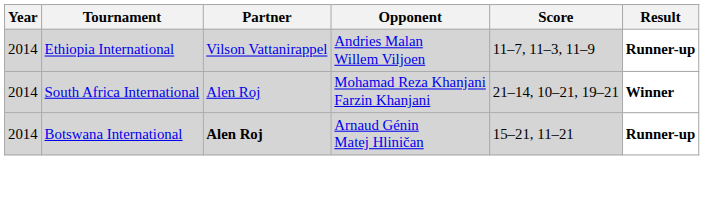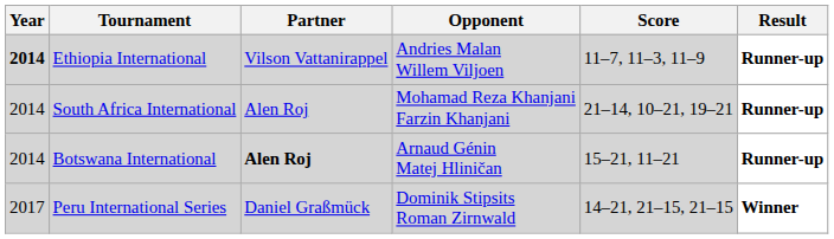 <table class="sortable wikitable" style="font-size: 90%;">
 <tr>
 <th>Year</th>
 <th>Tournament</th>
 <th>Partner</th>
 <th>Opponent</th>
 <th>Score</th>
 <th>Result</th>
 </tr>
 <tr style="background:#D5D5D5">
-<td align="center">2014</td>
+<td align="center"><strong>2014</strong></td>
 <td align="left"><a href='#'>Ethiopia International</a></td>
 <td align="left"> <a href='#'>Vilson Vattanirappel</a></td>
 <td align="left"> <a href='#'>Andries Malan</a><br> <a href='#'>Willem Viljoen</a></td>
 <td align="left">11–7, 11–3, 11–9</td>
 <td style="text-align:left; background:white"> <strong>Runner-up</strong></td>
 </tr>
 <tr style="background:#D5D5D5">
 <td align="center">2014</td>
 <td align="left"><a href='#'>South Africa International</a></td>
 <td align="left"> <a href='#'>Alen Roj</a></td>
 <td align="left"> <a href='#'>Mohamad Reza Khanjani</a><br> <a href='#'>Farzin Khanjani</a></td>
 <td align="left">21–14, 10–21, 19–21</td>
-<td style="text-align:left; background:white"> <strong>Winner</strong></td>
+<td style="text-align:left; background:white"> <strong>Runner-up</strong></td>
 </tr>
 <tr style="background:#D5D5D5">
 <td align="center">2014</td>
 <td align="left"><a href='#'>Botswana International</a></td>
 <td align="left"><strong> Alen Roj</strong></td>
 <td align="left"> <a href='#'>Arnaud Génin</a><br> <a href='#'>Matej Hliničan</a></td>
 <td align="left">15–21, 11–21</td>
 <td style="text-align:left; background:white"> <strong>Runner-up</strong></td>
 </tr>
+<tr style="background:#D5D5D5">
+<td align="center">2017</td>
+<td align="left"><a href='#'>Peru International Series</a></td>
+<td align="left"> <a href='#'>Daniel Graßmück</a></td>
+<td align="left"> <a href='#'>Dominik Stipsits</a><br> <a href='#'>Roman Zirnwald</a></td>
+<td align="left">14–21, 21–15, 21–15</td>
+<td style="text-align:left; background:white"> <strong>Winner</strong></td>
+</tr>
 </table>
